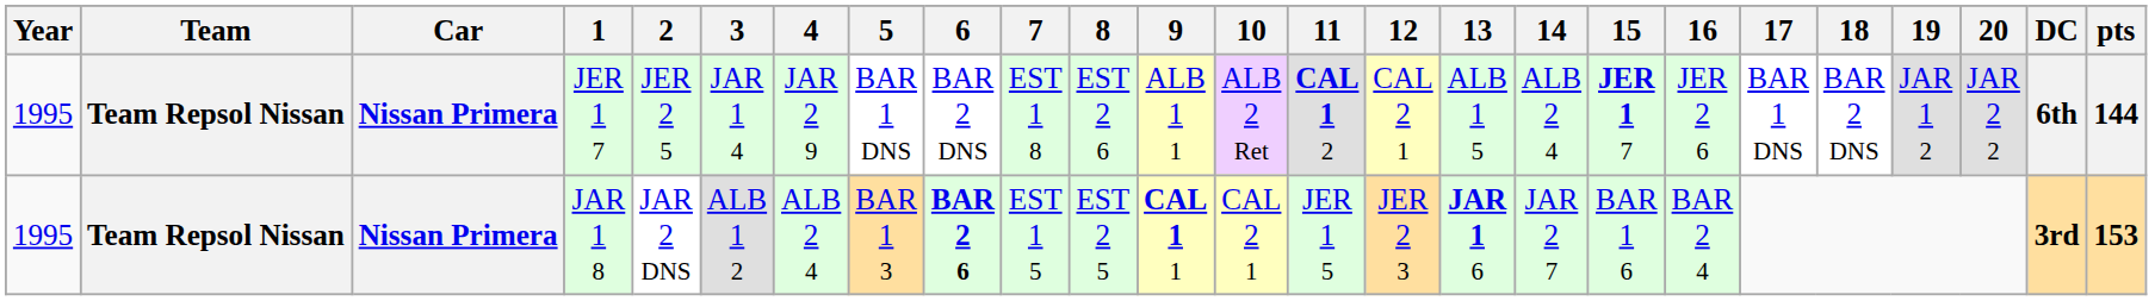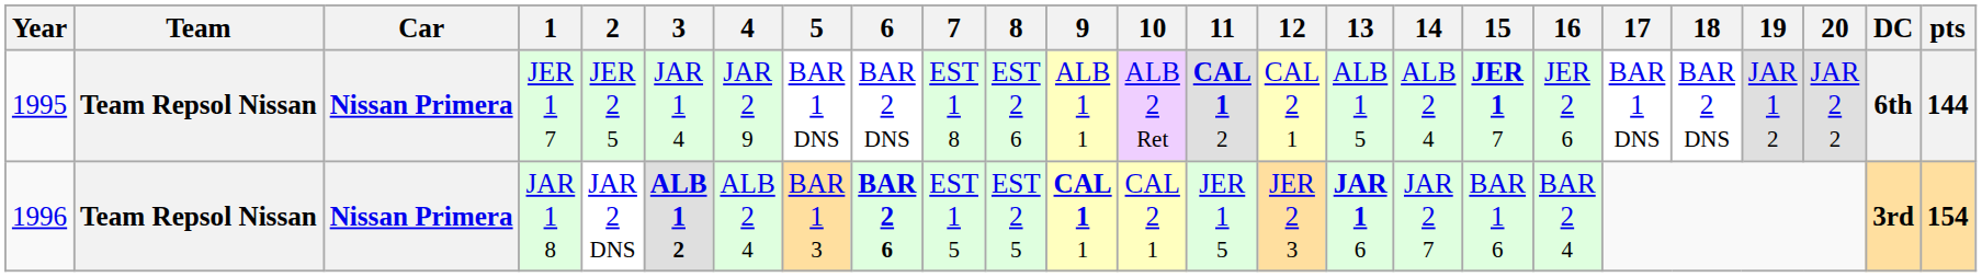 <table class="wikitable" style="text-align:center; font-size:85%">
 <tr>
 <th>Year</th>
 <th>Team</th>
 <th>Car</th>
 <th>1</th>
 <th>2</th>
 <th>3</th>
 <th>4</th>
 <th>5</th>
 <th>6</th>
 <th>7</th>
 <th>8</th>
 <th>9</th>
 <th>10</th>
 <th>11</th>
 <th>12</th>
 <th>13</th>
 <th>14</th>
 <th>15</th>
 <th>16</th>
 <th>17</th>
 <th>18</th>
 <th>19</th>
 <th>20</th>
 <th>DC</th>
 <th>pts</th>
 </tr>
 <tr>
 <td><a href='#'>1995</a></td>
 <th nowrap>Team Repsol Nissan</th>
 <th nowrap><a href='#'>Nissan Primera</a></th>
 <td bgcolor="#DFFFDF"><a href='#'>JER<br>1</a><br><small>7</small></td>
 <td bgcolor="#DFFFDF"><a href='#'>JER<br>2</a><br><small>5</small></td>
 <td bgcolor="#DFFFDF"><a href='#'>JAR<br>1</a><br><small>4</small></td>
 <td bgcolor="#DFFFDF"><a href='#'>JAR<br>2</a><br><small>9</small></td>
 <td bgcolor="#FFFFFF"><a href='#'>BAR<br>1</a><br><small>DNS</small></td>
 <td bgcolor="#FFFFFF"><a href='#'>BAR<br>2</a><br><small>DNS</small></td>
 <td bgcolor="#DFFFDF"><a href='#'>EST<br>1</a><br><small>8</small></td>
 <td bgcolor="#DFFFDF"><a href='#'>EST<br>2</a><br><small>6</small></td>
 <td bgcolor="#FFFFBF"><a href='#'>ALB<br>1</a><br><small>1</small></td>
 <td bgcolor="#EFCFFF"><a href='#'>ALB<br>2</a><br><small>Ret</small></td>
 <td bgcolor="#DFDFDF"><strong><a href='#'>CAL<br>1</a></strong><br><small>2</small></td>
 <td bgcolor="#FFFFBF"><a href='#'>CAL<br>2</a><br><small>1</small></td>
 <td bgcolor="#DFFFDF"><a href='#'>ALB<br>1</a><br><small>5</small></td>
 <td bgcolor="#DFFFDF"><a href='#'>ALB<br>2</a><br><small>4</small></td>
 <td bgcolor="#DFFFDF"><strong><a href='#'>JER<br>1</a></strong><br><small>7</small></td>
 <td bgcolor="#DFFFDF"><a href='#'>JER<br>2</a><br><small>6</small></td>
 <td bgcolor="#FFFFFF"><a href='#'>BAR<br>1</a><br><small>DNS</small></td>
 <td bgcolor="#FFFFFF"><a href='#'>BAR<br>2</a><br><small>DNS</small></td>
 <td bgcolor="#DFDFDF"><a href='#'>JAR<br>1</a><br><small>2</small></td>
 <td bgcolor="#DFDFDF"><a href='#'>JAR<br>2</a><br><small>2</small></td>
 <th>6th</th>
 <th>144</th>
 </tr>
 <tr>
-<td><a href='#'>1995</a></td>
+<td><a href='#'>1996</a></td>
 <th nowrap>Team Repsol Nissan</th>
 <th nowrap><a href='#'>Nissan Primera</a></th>
 <td bgcolor="#DFFFDF"><a href='#'>JAR<br>1</a><br><small>8</small></td>
 <td bgcolor="#FFFFFF"><a href='#'>JAR<br>2</a><br><small>DNS</small></td>
-<td bgcolor="#DFDFDF"><a href='#'>ALB<br>1</a><br><small>2</small></td>
+<td bgcolor="#DFDFDF"><strong><a href='#'>ALB<br>1</a><br><small>2</small></strong></td>
 <td bgcolor="#DFFFDF"><a href='#'>ALB<br>2</a><br><small>4</small></td>
 <td bgcolor="#FFDF9F"><a href='#'>BAR<br>1</a><br><small>3</small></td>
 <td bgcolor="#DFFFDF"><strong><a href='#'>BAR<br>2</a><br><small>6</small></strong></td>
 <td bgcolor="#DFFFDF"><a href='#'>EST<br>1</a><br><small>5</small></td>
 <td bgcolor="#DFFFDF"><a href='#'>EST<br>2</a><br><small>5</small></td>
 <td bgcolor="#FFFFBF"><strong><a href='#'>CAL<br>1</a></strong><br><small>1</small></td>
 <td bgcolor="#FFFFBF"><a href='#'>CAL<br>2</a><br><small>1</small></td>
 <td bgcolor="#DFFFDF"><a href='#'>JER<br>1</a><br><small>5</small></td>
 <td bgcolor="#FFDF9F"><a href='#'>JER<br>2</a><br><small>3</small></td>
 <td bgcolor="#DFFFDF"><strong><a href='#'>JAR<br>1</a></strong><br><small>6</small></td>
 <td bgcolor="#DFFFDF"><a href='#'>JAR<br>2</a><br><small>7</small></td>
 <td bgcolor="#DFFFDF"><a href='#'>BAR<br>1</a><br><small>6</small></td>
 <td bgcolor="#DFFFDF"><a href='#'>BAR<br>2</a><br><small>4</small></td>
 <td colspan=4></td>
 <td bgcolor="#FFDF9F"><strong>3rd</strong></td>
-<td bgcolor="#FFDF9F"><strong>153</strong></td>
+<td bgcolor="#FFDF9F"><strong>154</strong></td>
 </tr>
 </table>
